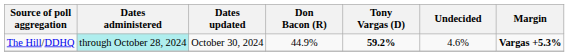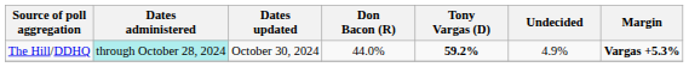 <table class="wikitable sortable" style="text-align:center;font-size:90%;line-height:17px">
 <tr>
 <th>Source of poll<br>aggregation</th>
 <th>Dates<br>administered</th>
 <th>Dates<br>updated</th>
 <th style="width:100px;">Don<br>Bacon (R)</th>
 <th style="width:100px;">Tony<br>Vargas (D)</th>
 <th style="width:100px;">Undecided<br></th>
 <th>Margin</th>
 </tr>
 <tr>
 <td><a href='#'>The Hill</a>/<a href='#'>DDHQ</a></td>
 <td style="background: paleturquoise;">through October 28, 2024</td>
 <td>October 30, 2024</td>
-<td>44.9%</td>
+<td>44.0%</td>
 <td><strong>59.2%</strong></td>
-<td>4.6%</td>
+<td>4.9%</td>
 <td><strong>Vargas +5.3%</strong></td>
 </tr>
 <tr>
 </tr>
 </table>
